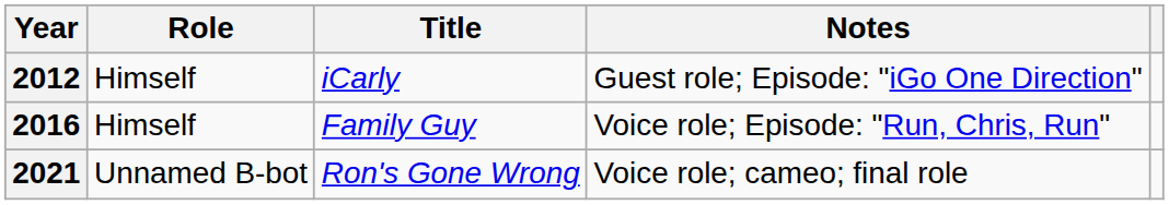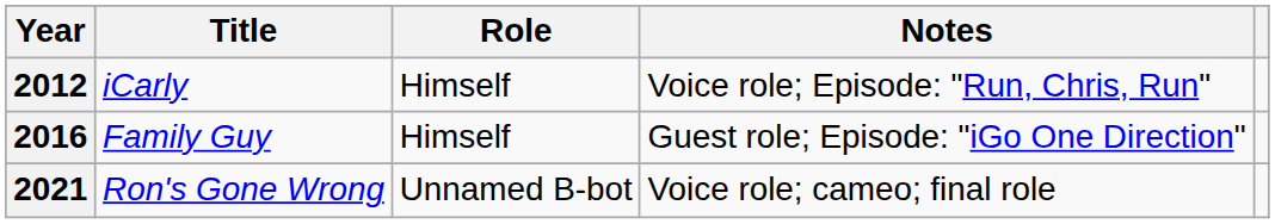 <table class="wikitable sortable plainrowheaders">
 <tr>
 <th scope="col">Year</th>
+<th scope="col">Title</th>
 <th scope="col">Role</th>
-<th scope="col">Title</th>
 <th scope="col" class="unsortable">Notes</th>
 <th scope="col" class="unsortable"></th>
 </tr>
 <tr>
 <th scope="row" style="text-align:center;">2012</th>
+<td><em><a href='#'>iCarly</a></em></td>
 <td>Himself</td>
-<td><em><a href='#'>iCarly</a></em></td>
+<td>Voice role; Episode: "<a href='#'>Run, Chris, Run</a>"</td>
+<td style="text-align:center;"></td>
+</tr>
+<tr>
+<th scope="row" style="text-align:center;">2016</th>
+<td><em><a href='#'>Family Guy</a></em></td>
+<td>Himself</td>
 <td>Guest role; Episode: "<a href='#'>iGo One Direction</a>"</td>
 <td style="text-align:center;"></td>
 </tr>
 <tr>
-<th scope="row" style="text-align:center;">2016</th>
-<td>Himself</td>
-<td><em><a href='#'>Family Guy</a></em></td>
-<td>Voice role; Episode: "<a href='#'>Run, Chris, Run</a>"</td>
-<td style="text-align:center;"></td>
-</tr>
-<tr>
 <th scope="row" style="text-align:center;">2021</th>
+<td><em><a href='#'>Ron's Gone Wrong</a></em></td>
 <td>Unnamed B-bot</td>
-<td><em><a href='#'>Ron's Gone Wrong</a></em></td>
 <td>Voice role; cameo; final role</td>
 <td style="text-align:center;"></td>
 </tr>
 </table>
